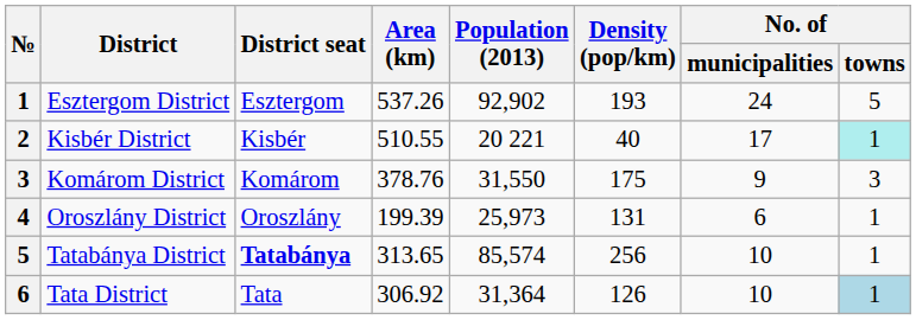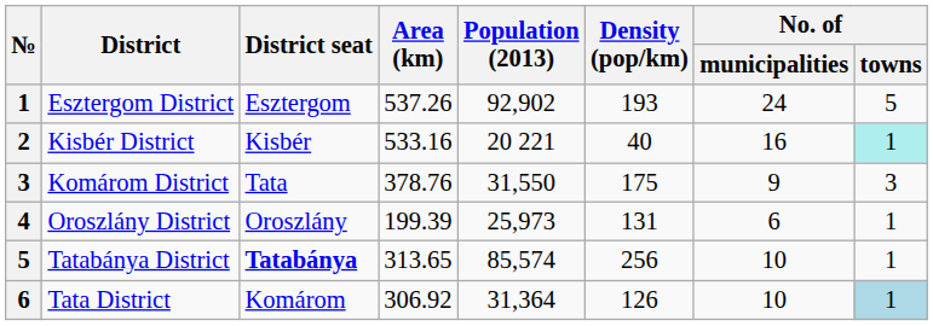 <table class="wikitable sortable">
 <tr>
 <th rowspan=2>№</th>
 <th rowspan=2>District</th>
 <th rowspan=2>District seat</th>
 <th rowspan=2><a href='#'>Area</a><br>(km)</th>
 <th rowspan=2><a href='#'>Population</a><br>(2013)</th>
 <th rowspan=2><a href='#'>Density</a><br>(pop/km)</th>
 <th colspan=2>No. of</th>
 </tr>
 <tr>
 <th>municipalities</th>
 <th>towns</th>
 </tr>
 <tr>
 <th>1</th>
 <td><a href='#'>Esztergom District</a></td>
 <td><a href='#'>Esztergom</a></td>
 <td>537.26</td>
 <td align="center">92,902</td>
 <td align="center">193</td>
 <td align="center">24</td>
 <td align="center">5</td>
 </tr>
 <tr>
 <th>2</th>
 <td><a href='#'>Kisbér District</a></td>
 <td><a href='#'>Kisbér</a></td>
-<td>510.55</td>
+<td>533.16</td>
 <td align="center">20 221</td>
 <td align="center">40</td>
-<td align="center">17</td>
+<td align="center">16</td>
 <td align="center" style="background: paleturquoise;">1</td>
 </tr>
 <tr>
 <th>3</th>
 <td><a href='#'>Komárom District</a></td>
-<td><a href='#'>Komárom</a></td>
+<td><a href='#'>Tata</a></td>
 <td>378.76</td>
 <td align="center">31,550</td>
 <td align="center">175</td>
 <td align="center">9</td>
 <td align="center">3</td>
 </tr>
 <tr>
 <th>4</th>
 <td><a href='#'>Oroszlány District</a></td>
 <td><a href='#'>Oroszlány</a></td>
 <td>199.39</td>
 <td align="center">25,973</td>
 <td align="center">131</td>
 <td align="center">6</td>
 <td align="center">1</td>
 </tr>
 <tr>
 <th>5</th>
 <td><a href='#'>Tatabánya District</a></td>
 <td><strong><a href='#'>Tatabánya</a></strong></td>
 <td>313.65</td>
 <td align="center">85,574</td>
 <td align="center">256</td>
 <td align="center">10</td>
 <td align="center">1</td>
 </tr>
 <tr>
 <th>6</th>
 <td><a href='#'>Tata District</a></td>
-<td><a href='#'>Tata</a></td>
+<td><a href='#'>Komárom</a></td>
 <td>306.92</td>
 <td align="center">31,364</td>
 <td align="center">126</td>
 <td align="center">10</td>
 <td align="center" style="background: lightblue;">1</td>
 </tr>
 </table>
